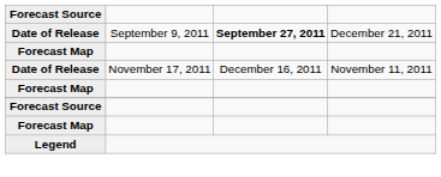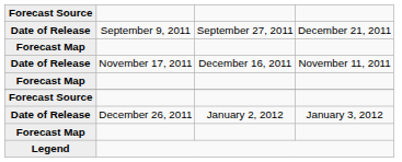 <table class="wikitable" style="text-align:center">
 <tr>
 <td style="width:130px; background:#EEEEEE"><strong>Forecast Source</strong></td>
 <td><strong></strong></td>
 <td><strong></strong></td>
 <td><strong></strong></td>
 </tr>
 <tr>
 <td style="background:#EEEEEE"><strong>Date of Release</strong></td>
 <td>September 9, 2011</td>
-<td><strong>September 27, 2011</strong></td>
+<td>September 27, 2011</td>
 <td>December 21, 2011</td>
 </tr>
 <tr>
 <td style="background:#EEEEEE"><strong>Forecast Map</strong></td>
 <td></td>
 <td></td>
 <td></td>
 </tr>
 <tr>
 <td style="background:#EEEEEE"><strong>Date of Release</strong></td>
 <td>November 17, 2011</td>
 <td>December 16, 2011</td>
 <td>November 11, 2011</td>
 </tr>
 <tr>
 <td style="background:#EEEEEE"><strong>Forecast Map</strong></td>
 <td></td>
 <td></td>
 <td></td>
 </tr>
 <tr>
 </tr>
 <tr>
 <td style="background:#EEEEEE"><strong>Forecast Source</strong></td>
 <td><strong></strong></td>
 <td><strong></strong></td>
 <td><strong></strong></td>
 </tr>
 <tr>
+<td style="background:#EEEEEE"><strong>Date of Release</strong></td>
+<td>December 26, 2011</td>
+<td>January 2, 2012</td>
+<td>January 3, 2012</td>
+</tr>
+<tr>
 <td style="background:#EEEEEE"><strong>Forecast Map</strong></td>
 <td></td>
 <td></td>
 <td></td>
 </tr>
 <tr>
 <td style="width:130px; background:#EEEEEE"><strong>Legend</strong></td>
 <td colspan=3 align=left></td>
 </tr>
 </table>
